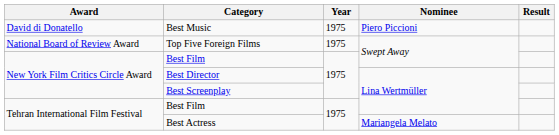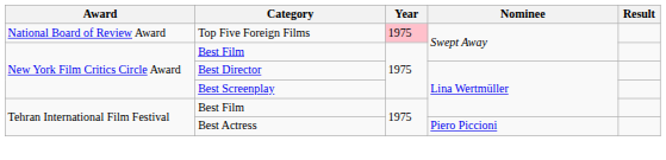 <table class="wikitable">
 <tr>
 <th style="width:250px;">Award</th>
 <th style="width:250px;">Category</th>
 <th style="width:50px;">Year</th>
 <th style="width:250px;">Nominee</th>
 <th style="width:50px;">Result</th>
 </tr>
 <tr>
-<td><a href='#'>David di Donatello</a></td>
-<td>Best Music</td>
-<td>1975</td>
-<td><a href='#'>Piero Piccioni</a></td>
-<td></td>
-</tr>
-<tr>
 <td><a href='#'>National Board of Review</a> Award</td>
 <td>Top Five Foreign Films</td>
-<td>1975</td>
+<td style="background: pink;">1975</td>
 <td rowspan="2"><em>Swept Away</em></td>
 <td></td>
 </tr>
 <tr>
 <td rowspan="3"><a href='#'>New York Film Critics Circle</a> Award</td>
 <td><a href='#'>Best Film</a></td>
 <td rowspan="3" 1975>1975</td>
 <td></td>
 </tr>
 <tr>
 <td><a href='#'>Best Director</a></td>
 <td rowspan="3"><a href='#'>Lina Wertmüller</a></td>
 <td></td>
 </tr>
 <tr>
 <td><a href='#'>Best Screenplay</a></td>
 <td></td>
 </tr>
 <tr>
 <td rowspan="2">Tehran International Film Festival</td>
 <td>Best Film</td>
 <td rowspan="2">1975</td>
 <td></td>
 </tr>
 <tr>
 <td>Best Actress</td>
-<td><a href='#'>Mariangela Melato</a></td>
+<td><a href='#'>Piero Piccioni</a></td>
 <td></td>
 </tr>
 </table>
